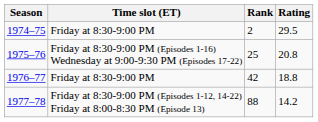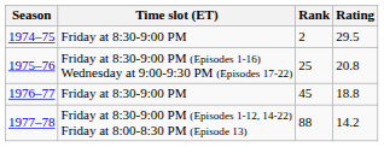 <table class="wikitable">
 <tr>
 <th>Season</th>
 <th>Time slot (ET)</th>
 <th>Rank</th>
 <th>Rating</th>
 </tr>
 <tr>
 <td><a href='#'>1974–75</a></td>
 <td>Friday at 8:30-9:00 PM</td>
 <td>2</td>
 <td>29.5</td>
 </tr>
 <tr>
 <td><a href='#'>1975–76</a></td>
 <td>Friday at 8:30-9:00 PM <small>(Episodes 1-16)</small><br>Wednesday at 9:00-9:30 PM <small>(Episodes 17-22)</small></td>
 <td>25</td>
 <td>20.8</td>
 </tr>
 <tr>
 <td><a href='#'>1976–77</a></td>
 <td>Friday at 8:30-9:00 PM</td>
-<td>42</td>
+<td>45</td>
 <td>18.8</td>
 </tr>
 <tr>
 <td><a href='#'>1977–78</a></td>
 <td>Friday at 8:30-9:00 PM <small>(Episodes 1-12, 14-22)</small><br>Friday at 8:00-8:30 PM <small>(Episode 13)</small></td>
 <td>88</td>
 <td>14.2</td>
 </tr>
 </table>
